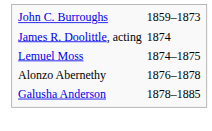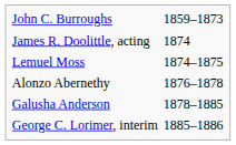 <table class="infobox" cellpadding="2" cellspacing="2" style="font-size: 90%;">
 <tr>
 <td><a href='#'>John C. Burroughs</a></td>
 <td>1859–1873</td>
 </tr>
 <tr>
 <td><a href='#'>James R. Doolittle</a>, acting</td>
 <td>1874</td>
 </tr>
 <tr>
 <td><a href='#'>Lemuel Moss</a></td>
 <td>1874–1875</td>
 </tr>
 <tr>
 <td>Alonzo Abernethy</td>
 <td>1876–1878</td>
 </tr>
 <tr>
 <td><a href='#'>Galusha Anderson</a></td>
 <td>1878–1885</td>
 </tr>
+<tr>
+<td><a href='#'>George C. Lorimer</a>, interim</td>
+<td>1885–1886</td>
+</tr>
 </table>
